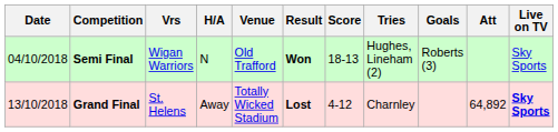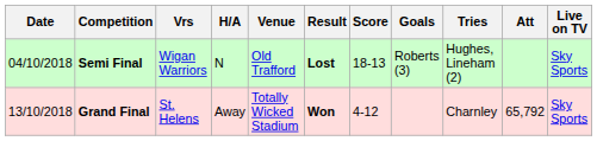 <table class="wikitable" style="font-size:85%;" width="100%">
 <tr>
 <th>Date</th>
 <th>Competition</th>
 <th>Vrs</th>
 <th>H/A</th>
 <th>Venue</th>
 <th>Result</th>
 <th>Score</th>
+<th>Goals</th>
 <th>Tries</th>
-<th>Goals</th>
 <th>Att</th>
 <th>Live on TV</th>
 </tr>
 <tr style="background:#ccffcc;" width=20 | >
 <td>04/10/2018</td>
 <td><strong>Semi Final</strong></td>
 <td> <a href='#'>Wigan Warriors</a></td>
 <td>N</td>
 <td><a href='#'>Old Trafford</a></td>
-<td><strong>Won</strong></td>
+<td><strong>Lost</strong></td>
 <td>18-13</td>
+<td>Roberts (3)</td>
 <td>Hughes, Lineham (2)</td>
-<td>Roberts (3)</td>
 <td></td>
 <td><a href='#'>Sky Sports</a></td>
 </tr>
 <tr style="background:#ffdddd;" width=20 | >
 <td>13/10/2018</td>
 <td><strong>Grand Final</strong></td>
 <td> <a href='#'>St. Helens</a></td>
 <td>Away</td>
 <td><a href='#'>Totally Wicked Stadium</a></td>
-<td><strong>Lost</strong></td>
+<td><strong>Won</strong></td>
 <td>4-12</td>
+<td></td>
 <td>Charnley</td>
-<td></td>
-<td>64,892</td>
-<td><strong><a href='#'>Sky Sports</a></strong></td>
+<td>65,792</td>
+<td><a href='#'>Sky Sports</a></td>
 </tr>
 </table>
